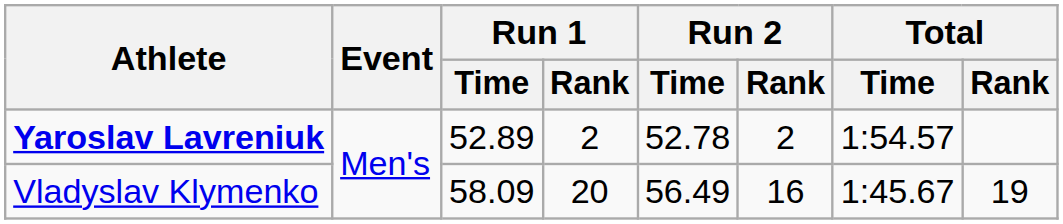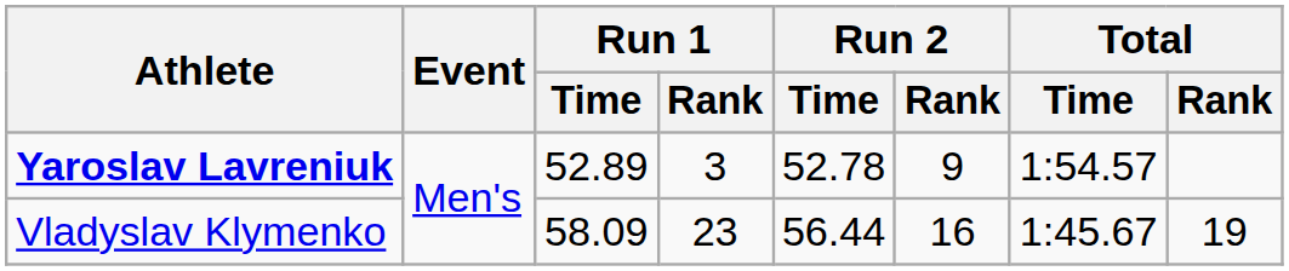 <table class="wikitable" style="font-size:90%">
 <tr>
 <th rowspan="2">Athlete</th>
 <th rowspan="2">Event</th>
 <th colspan="2">Run 1</th>
 <th colspan="2">Run 2</th>
 <th colspan="2">Total</th>
 </tr>
 <tr style="font-size:95%">
 <th>Time</th>
 <th>Rank</th>
 <th>Time</th>
 <th>Rank</th>
 <th>Time</th>
 <th>Rank</th>
 </tr>
 <tr align="center">
 <td align="left"><strong><a href='#'>Yaroslav Lavreniuk</a></strong></td>
 <td rowspan="2" align="left"><a href='#'>Men's</a></td>
 <td>52.89</td>
-<td>2</td>
+<td>3</td>
 <td>52.78</td>
-<td>2</td>
+<td>9</td>
 <td>1:54.57</td>
 <td></td>
 </tr>
 <tr align="center">
 <td align="left"><a href='#'>Vladyslav Klymenko</a></td>
 <td>58.09</td>
-<td>20</td>
-<td>56.49</td>
+<td>23</td>
+<td>56.44</td>
 <td>16</td>
 <td>1:45.67</td>
 <td>19</td>
 </tr>
 </table>
